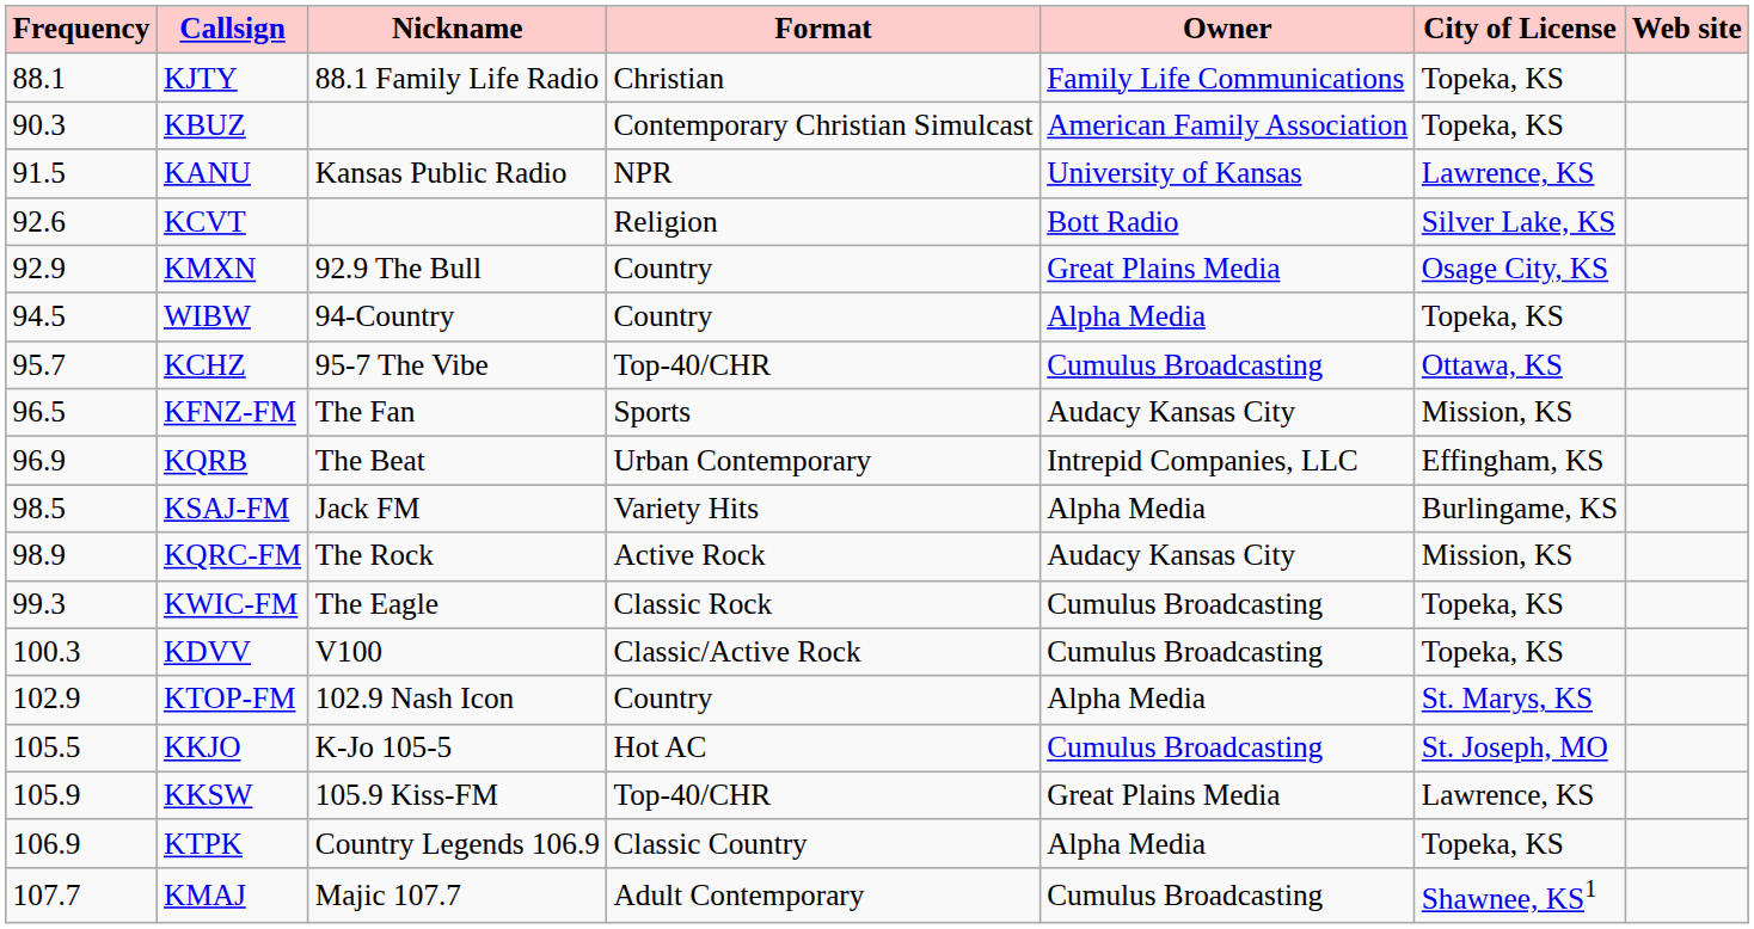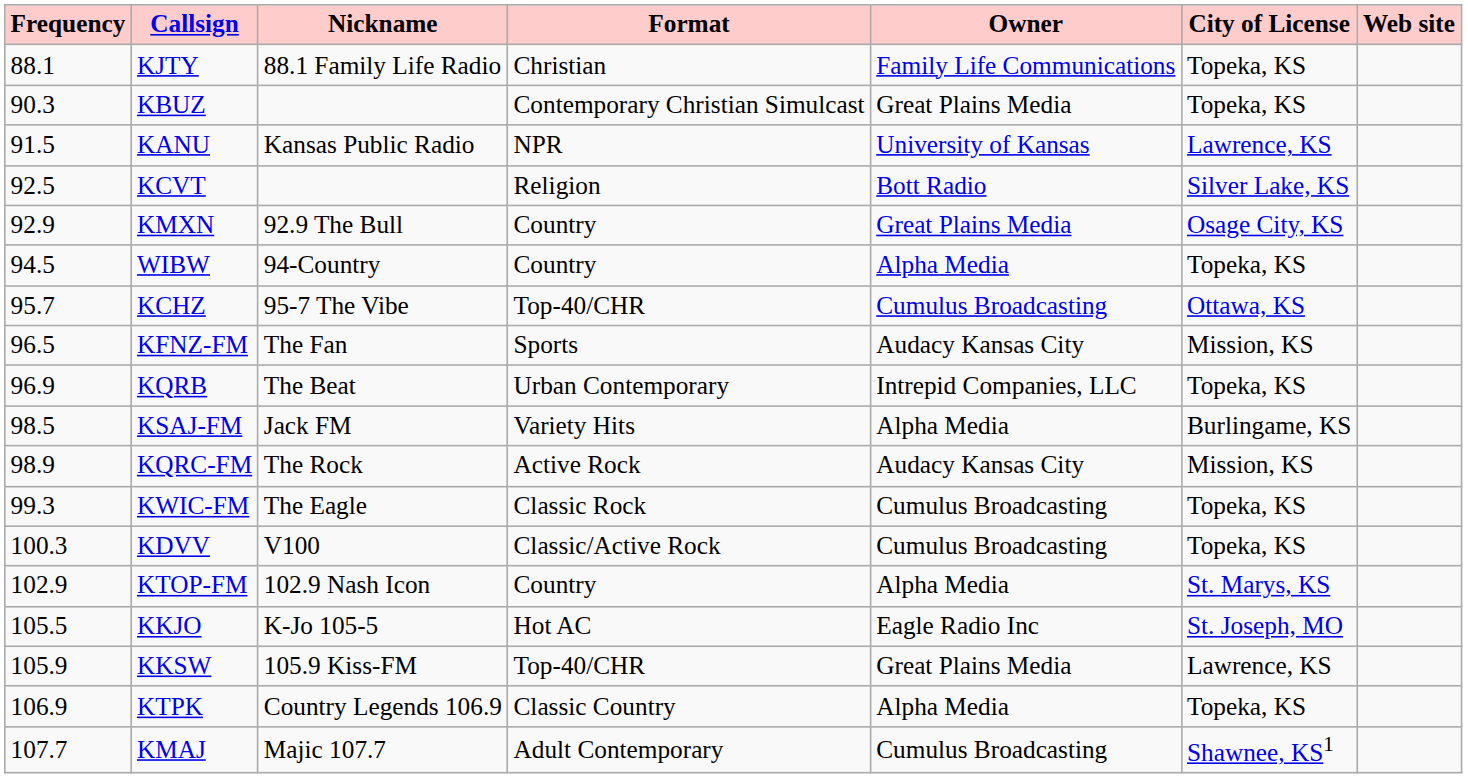 <table class="wikitable" border="1">
 <tr>
 <th style="background:#ffcccc;"><strong>Frequency</strong></th>
 <th style="background:#ffcccc;"><strong><a href='#'>Callsign</a></strong></th>
 <th style="background:#ffcccc;"><strong>Nickname</strong></th>
 <th style="background:#ffcccc;"><strong>Format</strong></th>
 <th style="background:#ffcccc;"><strong>Owner</strong></th>
 <th style="background:#ffcccc;"><strong>City of License</strong></th>
 <th style="background:#ffcccc;"><strong>Web site</strong></th>
 </tr>
 <tr>
 <td>88.1</td>
 <td><a href='#'>KJTY</a></td>
 <td>88.1 Family Life Radio</td>
 <td>Christian</td>
 <td><a href='#'>Family Life Communications</a></td>
 <td>Topeka, KS</td>
 <td></td>
 </tr>
 <tr>
 <td>90.3</td>
 <td><a href='#'>KBUZ</a></td>
 <td></td>
 <td>Contemporary Christian Simulcast</td>
-<td><a href='#'>American Family Association</a></td>
+<td>Great Plains Media</td>
 <td>Topeka, KS</td>
 <td></td>
 </tr>
 <tr>
 <td>91.5</td>
 <td><a href='#'>KANU</a></td>
 <td>Kansas Public Radio</td>
 <td>NPR</td>
 <td><a href='#'>University of Kansas</a></td>
 <td><a href='#'>Lawrence, KS</a></td>
 <td></td>
 </tr>
 <tr>
-<td>92.6</td>
+<td>92.5</td>
 <td><a href='#'>KCVT</a></td>
 <td></td>
 <td>Religion</td>
 <td><a href='#'>Bott Radio</a></td>
 <td><a href='#'>Silver Lake, KS</a></td>
 <td></td>
 </tr>
 <tr>
 <td>92.9</td>
 <td><a href='#'>KMXN</a></td>
 <td>92.9 The Bull</td>
 <td>Country</td>
 <td><a href='#'>Great Plains Media</a></td>
 <td><a href='#'>Osage City, KS</a></td>
 <td></td>
 </tr>
 <tr>
 <td>94.5</td>
 <td><a href='#'>WIBW</a></td>
 <td>94-Country</td>
 <td>Country</td>
 <td><a href='#'>Alpha Media</a></td>
 <td>Topeka, KS</td>
 <td></td>
 </tr>
 <tr>
 <td>95.7</td>
 <td><a href='#'>KCHZ</a></td>
 <td>95-7 The Vibe</td>
 <td>Top-40/CHR</td>
 <td><a href='#'>Cumulus Broadcasting</a></td>
 <td><a href='#'>Ottawa, KS</a></td>
 <td></td>
 </tr>
 <tr>
 <td>96.5</td>
 <td><a href='#'>KFNZ-FM</a></td>
 <td>The Fan</td>
 <td>Sports</td>
 <td>Audacy Kansas City</td>
 <td>Mission, KS</td>
 <td><br></td>
 </tr>
 <tr>
 <td>96.9</td>
 <td><a href='#'>KQRB</a></td>
 <td>The Beat</td>
 <td>Urban Contemporary</td>
 <td>Intrepid Companies, LLC</td>
-<td>Effingham, KS</td>
+<td>Topeka, KS</td>
 <td><br></td>
 </tr>
 <tr>
 <td>98.5</td>
 <td><a href='#'>KSAJ-FM</a></td>
 <td>Jack FM</td>
 <td>Variety Hits</td>
 <td>Alpha Media</td>
 <td>Burlingame, KS</td>
 <td></td>
 </tr>
 <tr>
 <td>98.9</td>
 <td><a href='#'>KQRC-FM</a></td>
 <td>The Rock</td>
 <td>Active Rock</td>
 <td>Audacy Kansas City</td>
 <td>Mission, KS</td>
 <td><br></td>
 </tr>
 <tr>
 <td>99.3</td>
 <td><a href='#'>KWIC-FM</a></td>
 <td>The Eagle</td>
 <td>Classic Rock</td>
 <td>Cumulus Broadcasting</td>
 <td>Topeka, KS</td>
 <td></td>
 </tr>
 <tr>
 <td>100.3</td>
 <td><a href='#'>KDVV</a></td>
 <td>V100</td>
 <td>Classic/Active Rock</td>
 <td>Cumulus Broadcasting</td>
 <td>Topeka, KS</td>
 <td><br></td>
 </tr>
 <tr>
 <td>102.9</td>
 <td><a href='#'>KTOP-FM</a></td>
 <td>102.9 Nash Icon</td>
 <td>Country</td>
 <td>Alpha Media</td>
 <td><a href='#'>St. Marys, KS</a></td>
 <td></td>
 </tr>
 <tr>
 <td>105.5</td>
 <td><a href='#'>KKJO</a></td>
 <td>K-Jo 105-5</td>
 <td>Hot AC</td>
-<td><a href='#'>Cumulus Broadcasting</a></td>
+<td>Eagle Radio Inc</td>
 <td><a href='#'>St. Joseph, MO</a></td>
 <td><br></td>
 </tr>
 <tr>
 <td>105.9</td>
 <td><a href='#'>KKSW</a></td>
 <td>105.9 Kiss-FM</td>
 <td>Top-40/CHR</td>
 <td>Great Plains Media</td>
 <td>Lawrence, KS</td>
 <td></td>
 </tr>
 <tr>
 <td>106.9</td>
 <td><a href='#'>KTPK</a></td>
 <td>Country Legends 106.9</td>
 <td>Classic Country</td>
 <td>Alpha Media</td>
 <td>Topeka, KS</td>
 <td><br></td>
 </tr>
 <tr>
 <td>107.7</td>
 <td><a href='#'>KMAJ</a></td>
 <td>Majic 107.7</td>
 <td>Adult Contemporary</td>
 <td>Cumulus Broadcasting</td>
 <td><a href='#'>Shawnee, KS</a><sup>1</sup></td>
 <td></td>
 </tr>
 </table>
